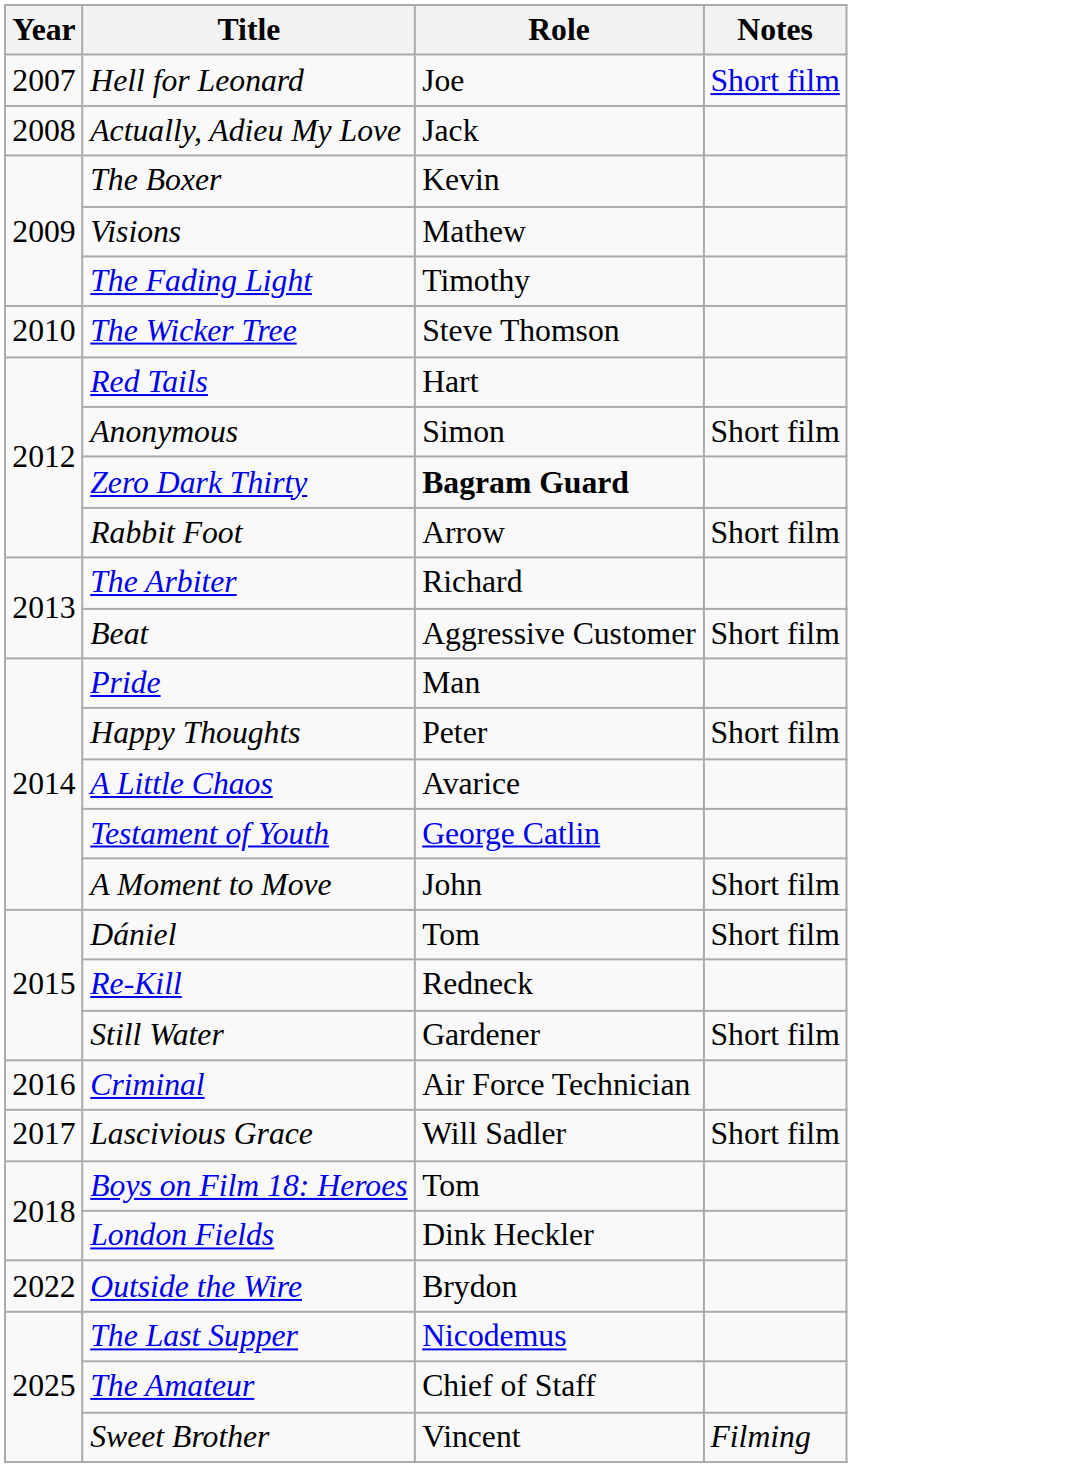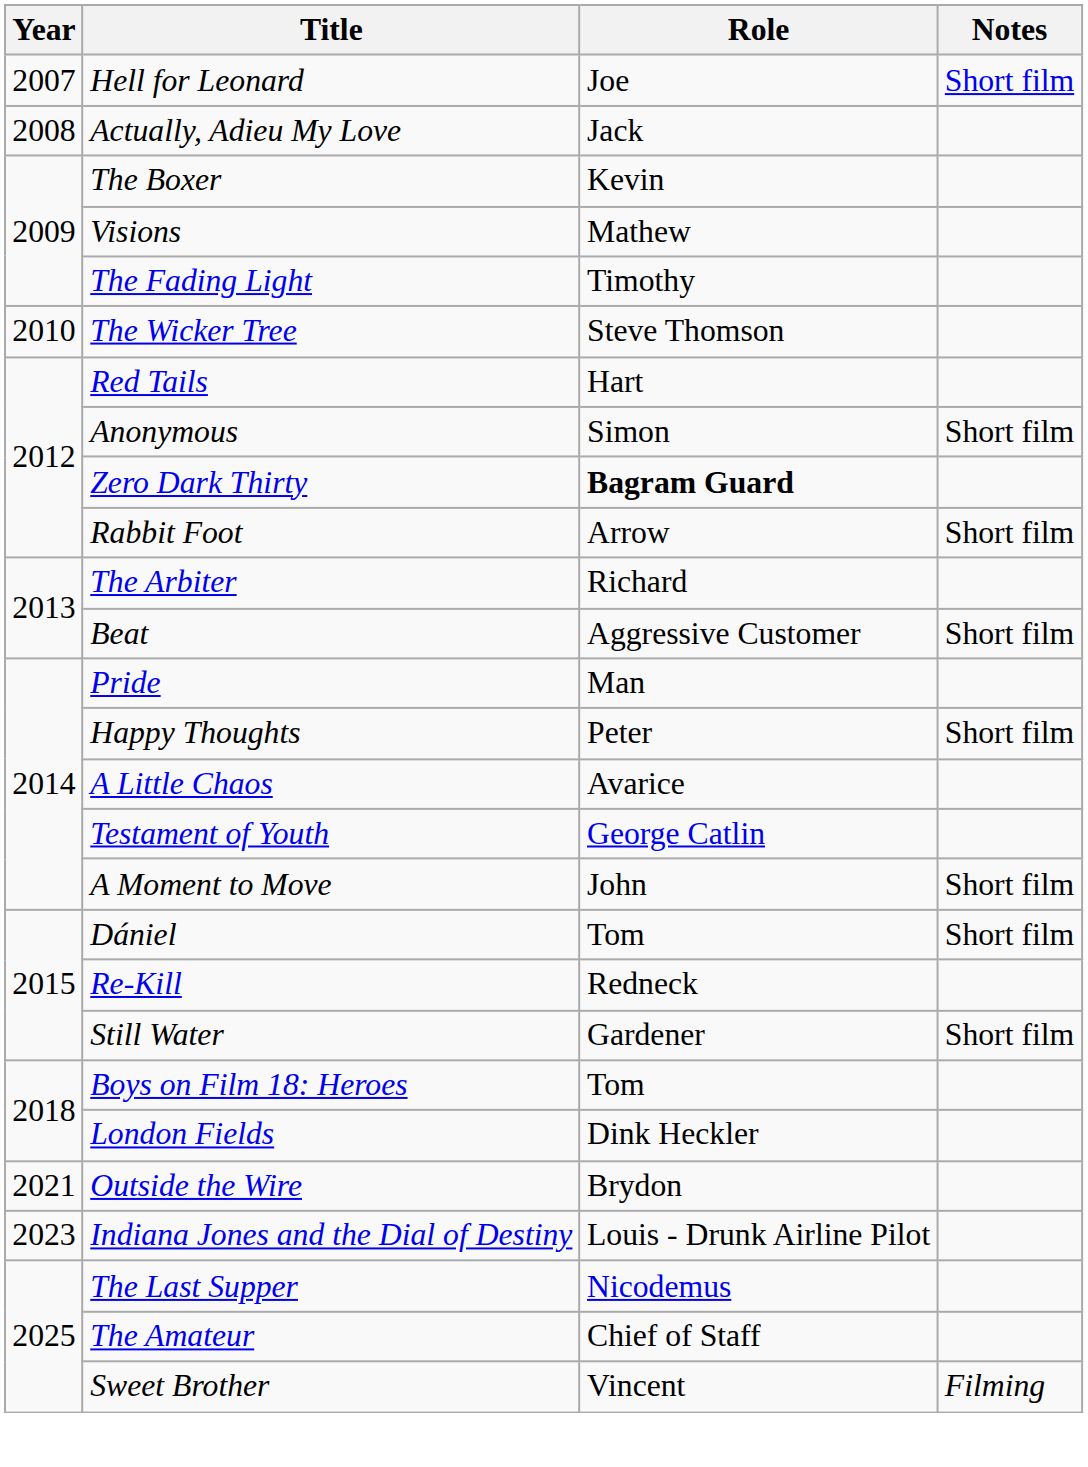 <table class="wikitable sortable">
 <tr>
 <th>Year</th>
 <th>Title</th>
 <th>Role</th>
 <th class="unsortable">Notes</th>
 </tr>
 <tr>
 <td>2007</td>
 <td><em>Hell for Leonard</em></td>
 <td>Joe</td>
 <td><a href='#'>Short film</a></td>
 </tr>
 <tr>
 <td>2008</td>
 <td><em>Actually, Adieu My Love</em></td>
 <td>Jack</td>
 <td></td>
 </tr>
 <tr>
 <td rowspan="3">2009</td>
 <td><em>The Boxer</em></td>
 <td>Kevin</td>
 <td></td>
 </tr>
 <tr>
 <td><em>Visions</em></td>
 <td>Mathew</td>
 <td></td>
 </tr>
 <tr>
 <td><em><a href='#'>The Fading Light</a></em></td>
 <td>Timothy</td>
 <td></td>
 </tr>
 <tr>
 <td>2010</td>
 <td><em><a href='#'>The Wicker Tree</a></em></td>
 <td>Steve Thomson</td>
 <td></td>
 </tr>
 <tr>
 <td rowspan="4">2012</td>
 <td><em><a href='#'>Red Tails</a></em></td>
 <td>Hart</td>
 <td></td>
 </tr>
 <tr>
 <td><em>Anonymous</em></td>
 <td>Simon</td>
 <td>Short film</td>
 </tr>
 <tr>
 <td><em><a href='#'>Zero Dark Thirty</a></em></td>
 <td><strong>Bagram Guard</strong></td>
 <td></td>
 </tr>
 <tr>
 <td><em>Rabbit Foot</em></td>
 <td>Arrow</td>
 <td>Short film</td>
 </tr>
 <tr>
 <td rowspan="2">2013</td>
 <td><em><a href='#'>The Arbiter</a></em></td>
 <td>Richard</td>
 <td></td>
 </tr>
 <tr>
 <td><em>Beat</em></td>
 <td>Aggressive Customer</td>
 <td>Short film</td>
 </tr>
 <tr>
 <td rowspan="5">2014</td>
 <td><em><a href='#'>Pride</a></em></td>
 <td>Man</td>
 <td></td>
 </tr>
 <tr>
 <td><em>Happy Thoughts</em></td>
 <td>Peter</td>
 <td>Short film</td>
 </tr>
 <tr>
 <td><em><a href='#'>A Little Chaos</a></em></td>
 <td>Avarice</td>
 <td></td>
 </tr>
 <tr>
 <td><em><a href='#'>Testament of Youth</a></em></td>
 <td><a href='#'>George Catlin</a></td>
 <td></td>
 </tr>
 <tr>
 <td><em>A Moment to Move</em></td>
 <td>John</td>
 <td>Short film</td>
 </tr>
 <tr>
 <td rowspan="3">2015</td>
 <td><em>Dániel</em></td>
 <td>Tom</td>
 <td>Short film</td>
 </tr>
 <tr>
 <td><em><a href='#'>Re-Kill</a></em></td>
 <td>Redneck</td>
 <td></td>
 </tr>
 <tr>
 <td><em>Still Water</em></td>
 <td>Gardener</td>
 <td>Short film</td>
 </tr>
 <tr>
-<td>2016</td>
-<td><em><a href='#'>Criminal</a></em></td>
-<td>Air Force Technician</td>
-<td></td>
-</tr>
-<tr>
-<td>2017</td>
-<td><em>Lascivious Grace</em></td>
-<td>Will Sadler</td>
-<td>Short film</td>
-</tr>
-<tr>
 <td rowspan="2">2018</td>
 <td><em><a href='#'>Boys on Film 18: Heroes</a></em></td>
 <td>Tom</td>
 <td></td>
 </tr>
 <tr>
 <td><em><a href='#'>London Fields</a></em></td>
 <td>Dink Heckler</td>
 <td></td>
 </tr>
 <tr>
-<td>2022</td>
+<td>2021</td>
 <td><em><a href='#'>Outside the Wire</a></em></td>
 <td>Brydon</td>
+<td></td>
+</tr>
+<tr>
+<td>2023</td>
+<td><em><a href='#'>Indiana Jones and the Dial of Destiny</a></em></td>
+<td>Louis - Drunk Airline Pilot</td>
 <td></td>
 </tr>
 <tr>
 <td rowspan="3">2025</td>
 <td><em><a href='#'>The Last Supper</a></em></td>
 <td><a href='#'>Nicodemus</a></td>
 <td></td>
 </tr>
 <tr>
 <td><em><a href='#'>The Amateur</a></em></td>
 <td>Chief of Staff</td>
 <td></td>
 </tr>
 <tr>
 <td><em>Sweet Brother</em></td>
 <td>Vincent</td>
 <td><em>Filming</em></td>
 </tr>
 <tr>
 </tr>
 </table>
